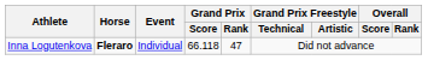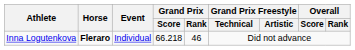 <table class=wikitable style=font-size:90%;>
 <tr>
 <th rowspan="2">Athlete</th>
 <th rowspan="2">Horse</th>
 <th rowspan="2">Event</th>
 <th colspan="2">Grand Prix</th>
 <th colspan="2">Grand Prix Freestyle</th>
 <th colspan="2">Overall</th>
 </tr>
 <tr style="font-size:95%">
 <th>Score</th>
 <th>Rank</th>
 <th>Technical</th>
 <th>Artistic</th>
 <th>Score</th>
 <th>Rank</th>
 </tr>
 <tr align=center>
 <td align=left><a href='#'>Inna Logutenkova</a></td>
 <td align=left><strong>Fleraro</strong></td>
 <td align=left><a href='#'>Individual</a></td>
-<td>66.118</td>
-<td>47</td>
+<td>66.218</td>
+<td>46</td>
 <td colspan=4>Did not advance</td>
 </tr>
 </table>
